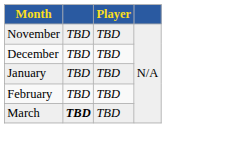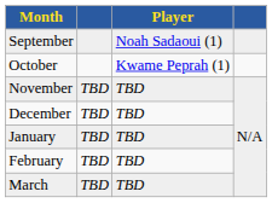 <table class="wikitable" style="text-align:center">
 <tr>
 <th style="background:#2A5AA1; color:#FADF20; text-align:center;">Month</th>
 <th style="background:#2A5AA1; color:#FADF20; text-align:center;"></th>
 <th style="background:#2A5AA1; color:#FADF20; text-align:center;">Player</th>
 <th style="background:#2A5AA1; color:#FADF20; text-align:center;"></th>
+</tr>
+<tr bgcolor="#EFEFEF">
+<td style="text-align:left;">September</td>
+<td></td>
+<td style="text-align:left;"><a href='#'>Noah Sadaoui</a> (1)</td>
+<td></td>
+</tr>
+<tr>
+<td style="text-align:left;">October</td>
+<td></td>
+<td style="text-align:left;"><a href='#'>Kwame Peprah</a> (1)</td>
+<td></td>
 </tr>
 <tr bgcolor="#EFEFEF">
 <td style="text-align:left;">November</td>
 <td><em>TBD</em></td>
 <td style="text-align:left;"><em>TBD</em></td>
 <td rowspan="5">N/A</td>
 </tr>
 <tr>
 <td style="text-align:left;">December</td>
 <td><em>TBD</em></td>
 <td style="text-align:left;"><em>TBD</em></td>
 </tr>
 <tr bgcolor="#EFEFEF">
 <td style="text-align:left;">January</td>
 <td><em>TBD</em></td>
 <td style="text-align:left;"><em>TBD</em></td>
 </tr>
 <tr>
 <td style="text-align:left;">February</td>
 <td><em>TBD</em></td>
 <td style="text-align:left;"><em>TBD</em></td>
 </tr>
 <tr bgcolor="#EFEFEF">
 <td style="text-align:left;">March</td>
-<td><strong><em>TBD</em></strong></td>
+<td><em>TBD</em></td>
 <td style="text-align:left;"><em>TBD</em></td>
 </tr>
 </table>
